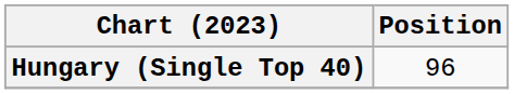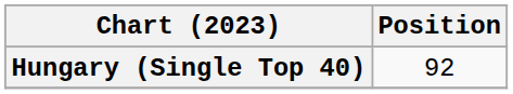 <table class="wikitable sortable plainrowheaders" style="text-align:center">
 <tr>
 <th scope="col">Chart (2023)</th>
 <th scope="col">Position</th>
 </tr>
 <tr>
 <th scope="row">Hungary (Single Top 40)</th>
-<td>96</td>
+<td>92</td>
 </tr>
 <tr>
 </tr>
 </table>
